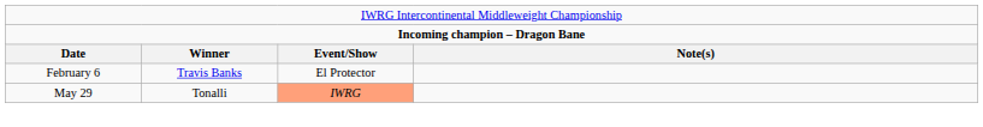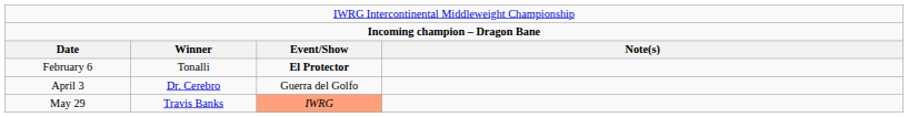 <table class="wikitable" style="text-align:center; width:100%;">
 <tr>
 <td colspan="4" style="text-align: center;"><a href='#'>IWRG Intercontinental Middleweight Championship</a></td>
 </tr>
 <tr>
 <td colspan="4" style="text-align: center;"><strong>Incoming champion – Dragon Bane</strong></td>
 </tr>
 <tr>
 <th width=14%>Date</th>
 <th width=14%>Winner</th>
 <th width=14%>Event/Show</th>
 <th width=58%>Note(s)</th>
 </tr>
 <tr>
 <td>February 6</td>
-<td><a href='#'>Travis Banks</a></td>
-<td>El Protector</td>
+<td>Tonalli</td>
+<td><strong>El Protector</strong></td>
+<td></td>
+</tr>
+<tr>
+<td>April 3</td>
+<td><a href='#'>Dr. Cerebro</a></td>
+<td>Guerra del Golfo</td>
 <td></td>
 </tr>
 <tr>
 <td>May 29</td>
-<td>Tonalli</td>
+<td><a href='#'>Travis Banks</a></td>
 <td style="background: lightsalmon;"><em>IWRG</em></td>
 <td></td>
 </tr>
 </table>
